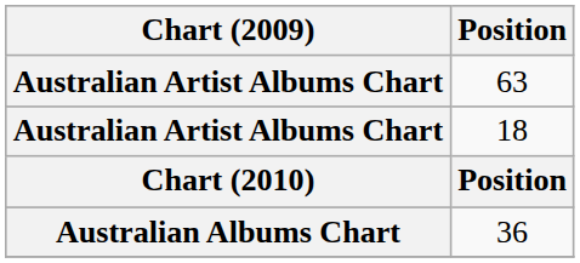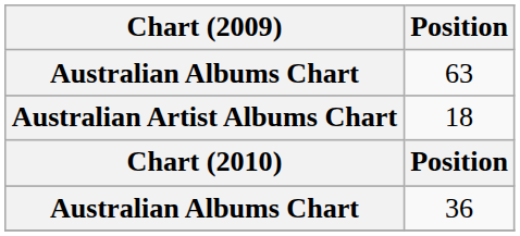 <table class="wikitable sortable plainrowheaders" style="text-align:center">
 <tr>
 <th scope="col">Chart (2009)</th>
 <th scope="col">Position</th>
 </tr>
 <tr>
-<th scope="row">Australian Artist Albums Chart</th>
+<th scope="row">Australian Albums Chart</th>
 <td>63</td>
 </tr>
 <tr>
 <th scope="row">Australian Artist Albums Chart</th>
 <td>18</td>
 </tr>
 <tr>
 <th scope="col">Chart (2010)</th>
 <th scope="col">Position</th>
 </tr>
 <tr>
 <th scope="row">Australian Albums Chart</th>
 <td>36</td>
 </tr>
 <tr>
 </tr>
 </table>
